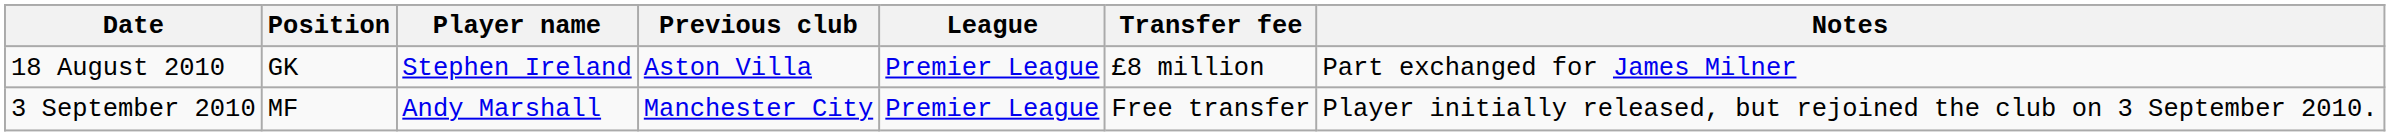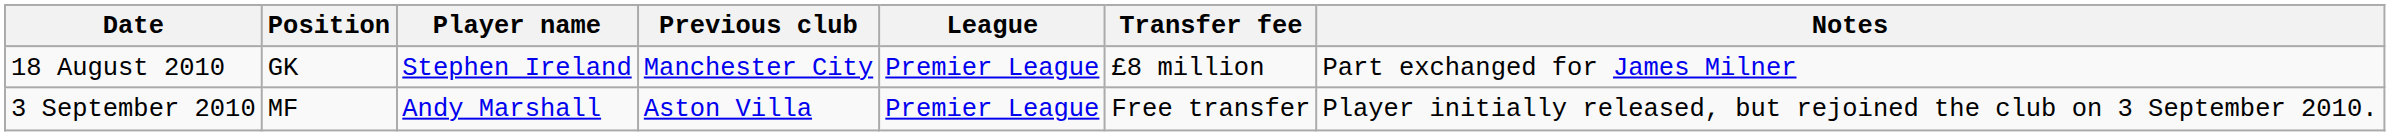 <table class="wikitable">
 <tr>
 <th>Date</th>
 <th>Position</th>
 <th>Player name</th>
 <th>Previous club</th>
 <th>League</th>
 <th>Transfer fee</th>
 <th>Notes</th>
 </tr>
 <tr>
 <td>18 August 2010</td>
 <td>GK</td>
 <td> <a href='#'>Stephen Ireland</a></td>
-<td> <a href='#'>Aston Villa</a></td>
+<td> <a href='#'>Manchester City</a></td>
 <td> <a href='#'>Premier League</a></td>
 <td>£8 million</td>
 <td>Part exchanged for <a href='#'>James Milner</a></td>
 </tr>
 <tr>
 <td>3 September 2010</td>
 <td>MF</td>
 <td> <a href='#'>Andy Marshall</a></td>
-<td> <a href='#'>Manchester City</a></td>
+<td> <a href='#'>Aston Villa</a></td>
 <td> <a href='#'>Premier League</a></td>
 <td>Free transfer</td>
 <td>Player initially released, but rejoined the club on 3 September 2010.</td>
 </tr>
 </table>
